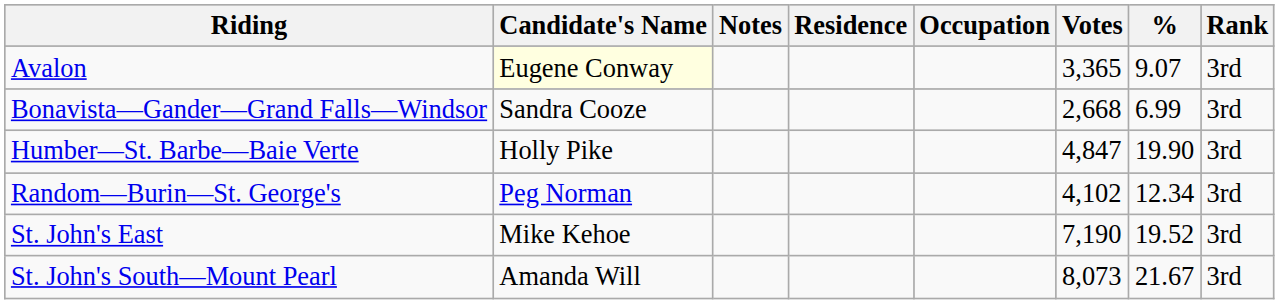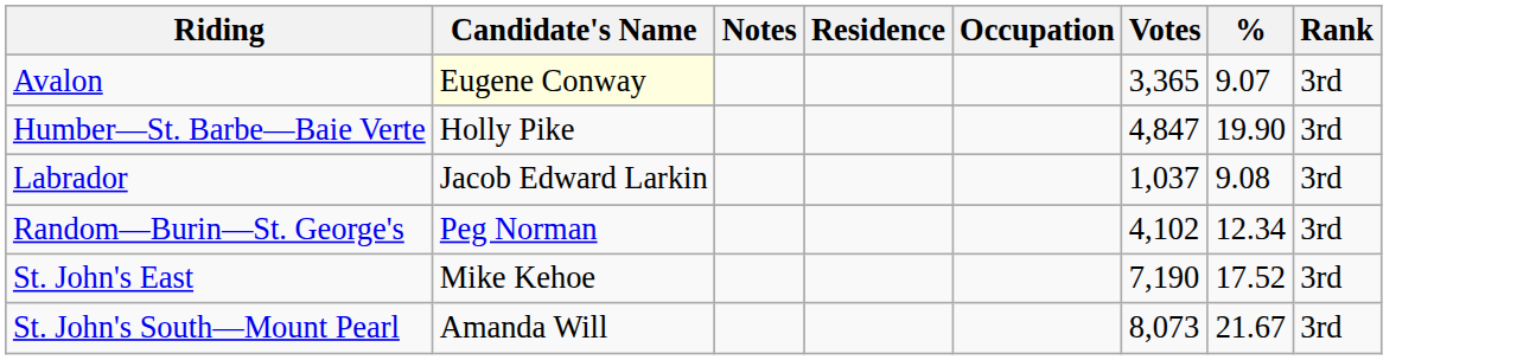 <table class="wikitable sortable">
 <tr>
 <th>Riding<br></th>
 <th>Candidate's Name</th>
 <th>Notes</th>
 <th>Residence</th>
 <th>Occupation</th>
 <th>Votes</th>
 <th>%</th>
 <th>Rank</th>
 </tr>
 <tr>
 <td><a href='#'>Avalon</a></td>
 <td style="background: lightyellow;">Eugene Conway</td>
 <td></td>
 <td></td>
 <td></td>
 <td>3,365</td>
 <td>9.07</td>
 <td>3rd</td>
 </tr>
 <tr>
-<td><a href='#'>Bonavista—Gander—Grand Falls—Windsor</a></td>
-<td>Sandra Cooze</td>
-<td></td>
-<td></td>
-<td></td>
-<td>2,668</td>
-<td>6.99</td>
-<td>3rd</td>
-</tr>
-<tr>
 <td><a href='#'>Humber—St. Barbe—Baie Verte</a></td>
 <td>Holly Pike</td>
 <td></td>
 <td></td>
 <td></td>
 <td>4,847</td>
 <td>19.90</td>
+<td>3rd</td>
+</tr>
+<tr>
+<td><a href='#'>Labrador</a></td>
+<td>Jacob Edward Larkin</td>
+<td></td>
+<td></td>
+<td></td>
+<td>1,037</td>
+<td>9.08</td>
 <td>3rd</td>
 </tr>
 <tr>
 <td><a href='#'>Random—Burin—St. George's</a></td>
 <td><a href='#'>Peg Norman</a></td>
 <td></td>
 <td></td>
 <td></td>
 <td>4,102</td>
 <td>12.34</td>
 <td>3rd</td>
 </tr>
 <tr>
 <td><a href='#'>St. John's East</a></td>
 <td>Mike Kehoe</td>
 <td></td>
 <td></td>
 <td></td>
 <td>7,190</td>
-<td>19.52</td>
+<td>17.52</td>
 <td>3rd</td>
 </tr>
 <tr>
 <td><a href='#'>St. John's South—Mount Pearl</a></td>
 <td>Amanda Will</td>
 <td></td>
 <td></td>
 <td></td>
 <td>8,073</td>
 <td>21.67</td>
 <td>3rd</td>
 </tr>
 </table>
